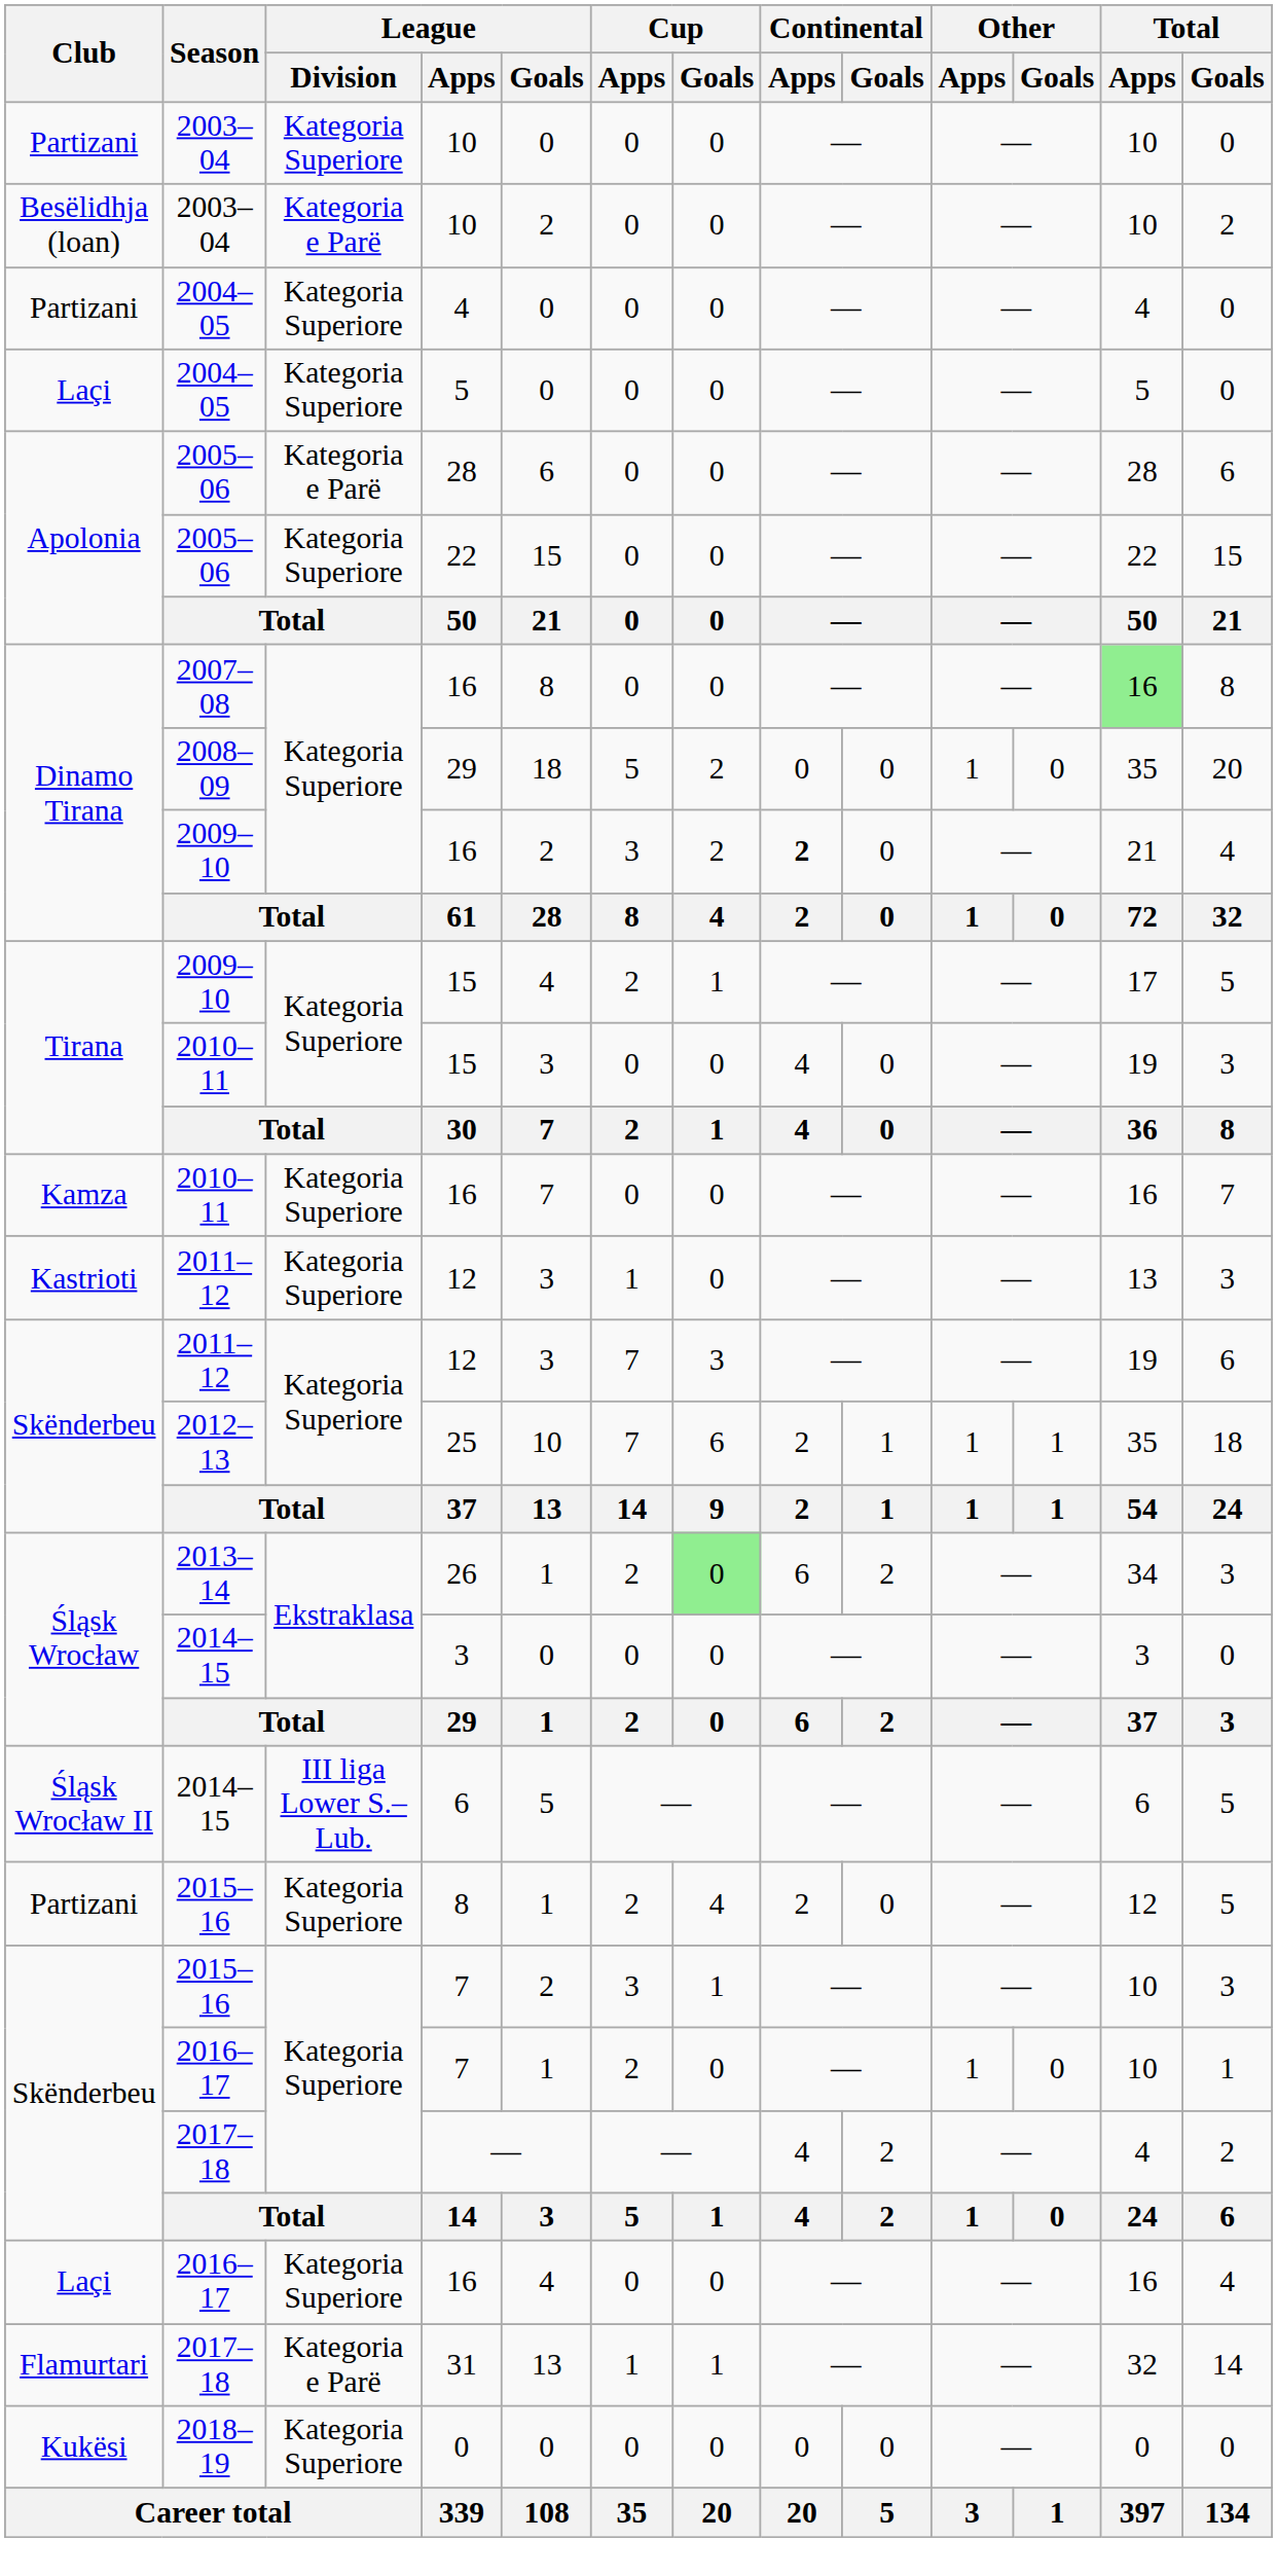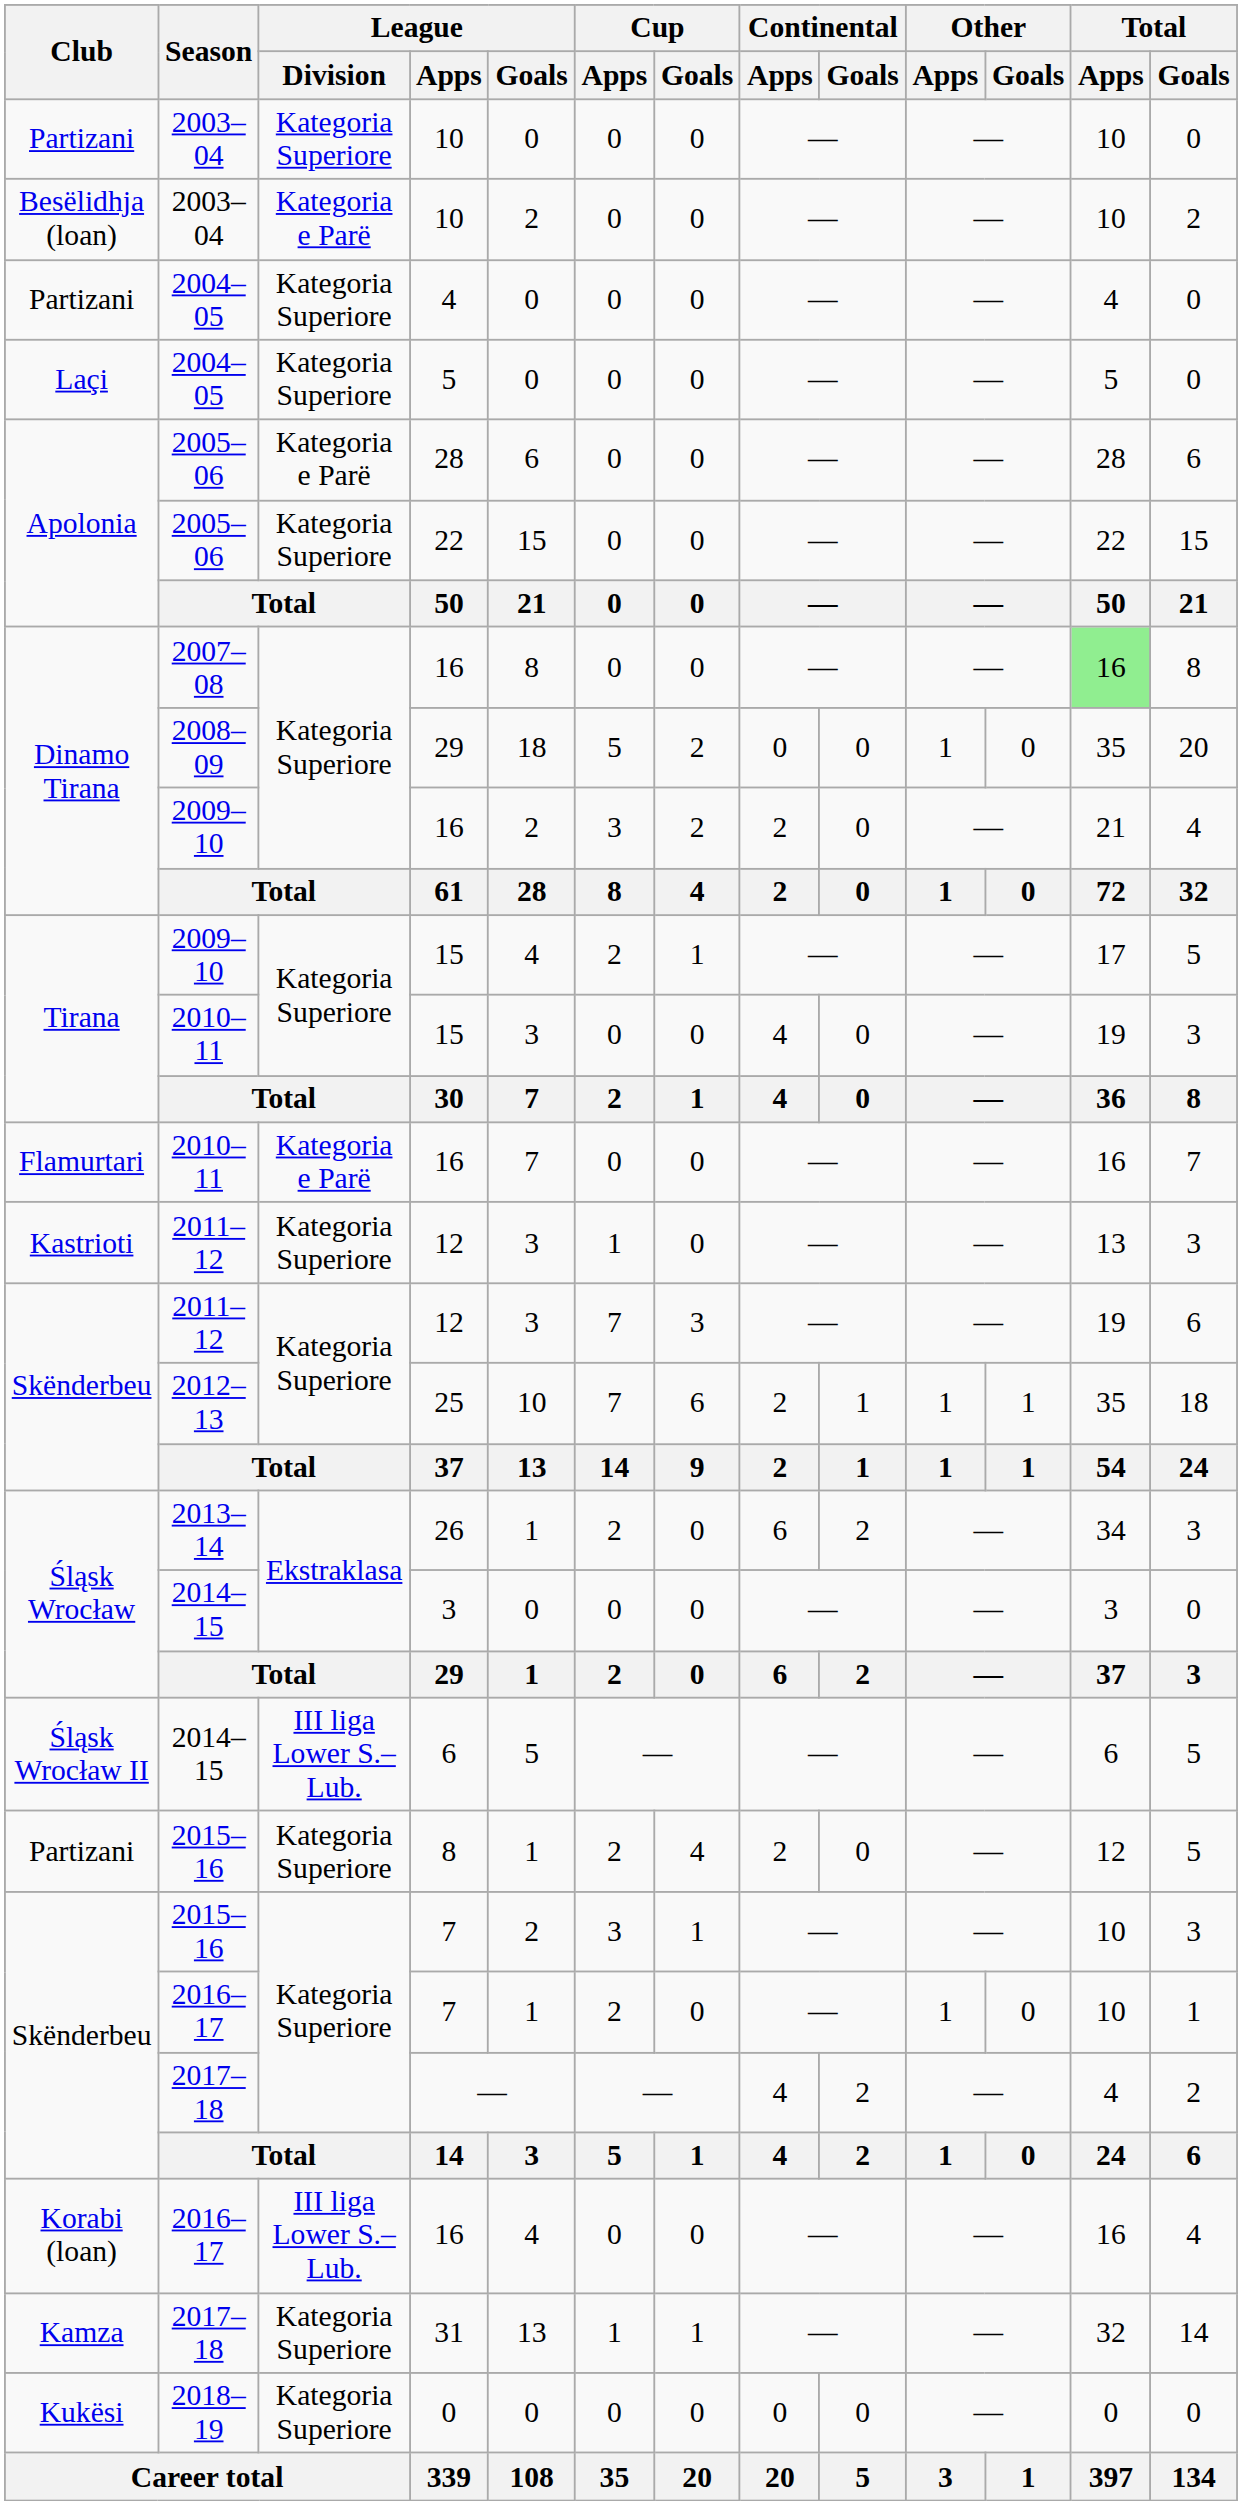 <table class="wikitable" style="text-align:center">
 <tr>
 <th rowspan="2">Club</th>
 <th rowspan="2">Season</th>
 <th colspan="3">League</th>
 <th colspan="2">Cup</th>
 <th colspan="2">Continental</th>
 <th colspan="2">Other</th>
 <th colspan="2">Total</th>
 </tr>
 <tr>
 <th>Division</th>
 <th>Apps</th>
 <th>Goals</th>
 <th>Apps</th>
 <th>Goals</th>
 <th>Apps</th>
 <th>Goals</th>
 <th>Apps</th>
 <th>Goals</th>
 <th>Apps</th>
 <th>Goals</th>
 </tr>
 <tr>
 <td><a href='#'>Partizani</a></td>
 <td><a href='#'>2003–04</a></td>
 <td><a href='#'>Kategoria Superiore</a></td>
 <td>10</td>
 <td>0</td>
 <td>0</td>
 <td>0</td>
 <td colspan="2">—</td>
 <td colspan="2">—</td>
 <td>10</td>
 <td>0</td>
 </tr>
 <tr>
 <td><a href='#'>Besëlidhja</a> (loan)</td>
 <td>2003–04</td>
 <td><a href='#'>Kategoria e Parë</a></td>
 <td>10</td>
 <td>2</td>
 <td>0</td>
 <td>0</td>
 <td colspan="2">—</td>
 <td colspan="2">—</td>
 <td>10</td>
 <td>2</td>
 </tr>
 <tr>
 <td>Partizani</td>
 <td><a href='#'>2004–05</a></td>
 <td>Kategoria Superiore</td>
 <td>4</td>
 <td>0</td>
 <td>0</td>
 <td>0</td>
 <td colspan="2">—</td>
 <td colspan="2">—</td>
 <td>4</td>
 <td>0</td>
 </tr>
 <tr>
 <td><a href='#'>Laçi</a></td>
 <td><a href='#'>2004–05</a></td>
 <td>Kategoria Superiore</td>
 <td>5</td>
 <td>0</td>
 <td>0</td>
 <td>0</td>
 <td colspan="2">—</td>
 <td colspan="2">—</td>
 <td>5</td>
 <td>0</td>
 </tr>
 <tr>
 <td rowspan="3"><a href='#'>Apolonia</a></td>
 <td><a href='#'>2005–06</a></td>
 <td>Kategoria e Parë</td>
 <td>28</td>
 <td>6</td>
 <td>0</td>
 <td>0</td>
 <td colspan="2">—</td>
 <td colspan="2">—</td>
 <td>28</td>
 <td>6</td>
 </tr>
 <tr>
 <td><a href='#'>2005–06</a></td>
 <td>Kategoria Superiore</td>
 <td>22</td>
 <td>15</td>
 <td>0</td>
 <td>0</td>
 <td colspan="2">—</td>
 <td colspan="2">—</td>
 <td>22</td>
 <td>15</td>
 </tr>
 <tr>
 <th colspan="2">Total</th>
 <th>50</th>
 <th>21</th>
 <th>0</th>
 <th>0</th>
 <th colspan="2">—</th>
 <th colspan="2">—</th>
 <th>50</th>
 <th>21</th>
 </tr>
 <tr>
 <td rowspan="4"><a href='#'>Dinamo Tirana</a></td>
 <td><a href='#'>2007–08</a></td>
 <td rowspan="3">Kategoria Superiore</td>
 <td>16</td>
 <td>8</td>
 <td>0</td>
 <td>0</td>
 <td colspan="2">—</td>
 <td colspan="2">—</td>
 <td style="background: lightgreen;">16</td>
 <td>8</td>
 </tr>
 <tr>
 <td><a href='#'>2008–09</a></td>
 <td>29</td>
 <td>18</td>
 <td>5</td>
 <td>2</td>
 <td>0</td>
 <td>0</td>
 <td>1</td>
 <td>0</td>
 <td>35</td>
 <td>20</td>
 </tr>
 <tr>
 <td><a href='#'>2009–10</a></td>
 <td>16</td>
 <td>2</td>
 <td>3</td>
 <td>2</td>
-<td><strong>2</strong></td>
+<td>2</td>
 <td>0</td>
 <td colspan="2">—</td>
 <td>21</td>
 <td>4</td>
 </tr>
 <tr>
 <th colspan="2">Total</th>
 <th>61</th>
 <th>28</th>
 <th>8</th>
 <th>4</th>
 <th>2</th>
 <th>0</th>
 <th>1</th>
 <th>0</th>
 <th>72</th>
 <th>32</th>
 </tr>
 <tr>
 <td rowspan="3"><a href='#'>Tirana</a></td>
 <td><a href='#'>2009–10</a></td>
 <td rowspan="2">Kategoria Superiore</td>
 <td>15</td>
 <td>4</td>
 <td>2</td>
 <td>1</td>
 <td colspan="2">—</td>
 <td colspan="2">—</td>
 <td>17</td>
 <td>5</td>
 </tr>
 <tr>
 <td><a href='#'>2010–11</a></td>
 <td>15</td>
 <td>3</td>
 <td>0</td>
 <td>0</td>
 <td>4</td>
 <td>0</td>
 <td colspan="2">—</td>
 <td>19</td>
 <td>3</td>
 </tr>
 <tr>
 <th colspan="2">Total</th>
 <th>30</th>
 <th>7</th>
 <th>2</th>
 <th>1</th>
 <th>4</th>
 <th>0</th>
 <th colspan="2">—</th>
 <th>36</th>
 <th>8</th>
 </tr>
 <tr>
-<td><a href='#'>Kamza</a></td>
+<td><a href='#'>Flamurtari</a></td>
 <td><a href='#'>2010–11</a></td>
-<td>Kategoria Superiore</td>
+<td><a href='#'>Kategoria e Parë</a></td>
 <td>16</td>
 <td>7</td>
 <td>0</td>
 <td>0</td>
 <td colspan="2">—</td>
 <td colspan="2">—</td>
 <td>16</td>
 <td>7</td>
 </tr>
 <tr>
 <td><a href='#'>Kastrioti</a></td>
 <td><a href='#'>2011–12</a></td>
 <td>Kategoria Superiore</td>
 <td>12</td>
 <td>3</td>
 <td>1</td>
 <td>0</td>
 <td colspan="2">—</td>
 <td colspan="2">—</td>
 <td>13</td>
 <td>3</td>
 </tr>
 <tr>
 <td rowspan="3"><a href='#'>Skënderbeu</a></td>
 <td><a href='#'>2011–12</a></td>
 <td rowspan="2">Kategoria Superiore</td>
 <td>12</td>
 <td>3</td>
 <td>7</td>
 <td>3</td>
 <td colspan="2">—</td>
 <td colspan="2">—</td>
 <td>19</td>
 <td>6</td>
 </tr>
 <tr>
 <td><a href='#'>2012–13</a></td>
 <td>25</td>
 <td>10</td>
 <td>7</td>
 <td>6</td>
 <td>2</td>
 <td>1</td>
 <td>1</td>
 <td>1</td>
 <td>35</td>
 <td>18</td>
 </tr>
 <tr>
 <th colspan="2">Total</th>
 <th>37</th>
 <th>13</th>
 <th>14</th>
 <th>9</th>
 <th>2</th>
 <th>1</th>
 <th>1</th>
 <th>1</th>
 <th>54</th>
 <th>24</th>
 </tr>
 <tr>
 <td rowspan="3"><a href='#'>Śląsk Wrocław</a></td>
 <td><a href='#'>2013–14</a></td>
 <td rowspan="2"><a href='#'>Ekstraklasa</a></td>
 <td>26</td>
 <td>1</td>
 <td>2</td>
-<td style="background: lightgreen;">0</td>
+<td>0</td>
 <td>6</td>
 <td>2</td>
 <td colspan="2">—</td>
 <td>34</td>
 <td>3</td>
 </tr>
 <tr>
 <td><a href='#'>2014–15</a></td>
 <td>3</td>
 <td>0</td>
 <td>0</td>
 <td>0</td>
 <td colspan="2">—</td>
 <td colspan="2">—</td>
 <td>3</td>
 <td>0</td>
 </tr>
 <tr>
 <th colspan="2">Total</th>
 <th>29</th>
 <th>1</th>
 <th>2</th>
 <th>0</th>
 <th>6</th>
 <th>2</th>
 <th colspan="2">—</th>
 <th>37</th>
 <th>3</th>
 </tr>
 <tr>
 <td><a href='#'>Śląsk Wrocław II</a></td>
 <td>2014–15</td>
 <td><a href='#'>III liga Lower S.–Lub.</a></td>
 <td>6</td>
 <td>5</td>
 <td colspan="2">—</td>
 <td colspan="2">—</td>
 <td colspan="2">—</td>
 <td>6</td>
 <td>5</td>
 </tr>
 <tr>
 <td>Partizani</td>
 <td><a href='#'>2015–16</a></td>
 <td>Kategoria Superiore</td>
 <td>8</td>
 <td>1</td>
 <td>2</td>
 <td>4</td>
 <td>2</td>
 <td>0</td>
 <td colspan="2">—</td>
 <td>12</td>
 <td>5</td>
 </tr>
 <tr>
 <td rowspan="4">Skënderbeu</td>
 <td><a href='#'>2015–16</a></td>
 <td rowspan="3">Kategoria Superiore</td>
 <td>7</td>
 <td>2</td>
 <td>3</td>
 <td>1</td>
 <td colspan="2">—</td>
 <td colspan="2">—</td>
 <td>10</td>
 <td>3</td>
 </tr>
 <tr>
 <td><a href='#'>2016–17</a></td>
 <td>7</td>
 <td>1</td>
 <td>2</td>
 <td>0</td>
 <td colspan="2">—</td>
 <td>1</td>
 <td>0</td>
 <td>10</td>
 <td>1</td>
 </tr>
 <tr>
 <td><a href='#'>2017–18</a></td>
 <td colspan="2">—</td>
 <td colspan="2">—</td>
 <td>4</td>
 <td>2</td>
 <td colspan="2">—</td>
 <td>4</td>
 <td>2</td>
 </tr>
 <tr>
 <th colspan="2">Total</th>
 <th>14</th>
 <th>3</th>
 <th>5</th>
 <th>1</th>
 <th>4</th>
 <th>2</th>
 <th>1</th>
 <th>0</th>
 <th>24</th>
 <th>6</th>
 </tr>
 <tr>
-<td><a href='#'>Laçi</a></td>
+<td><a href='#'>Korabi</a> (loan)</td>
 <td><a href='#'>2016–17</a></td>
-<td>Kategoria Superiore</td>
+<td><a href='#'>III liga Lower S.–Lub.</a></td>
 <td>16</td>
 <td>4</td>
 <td>0</td>
 <td>0</td>
 <td colspan="2">—</td>
 <td colspan="2">—</td>
 <td>16</td>
 <td>4</td>
 </tr>
 <tr>
-<td><a href='#'>Flamurtari</a></td>
+<td><a href='#'>Kamza</a></td>
 <td><a href='#'>2017–18</a></td>
-<td>Kategoria e Parë</td>
+<td>Kategoria Superiore</td>
 <td>31</td>
 <td>13</td>
 <td>1</td>
 <td>1</td>
 <td colspan="2">—</td>
 <td colspan="2">—</td>
 <td>32</td>
 <td>14</td>
 </tr>
 <tr>
 <td><a href='#'>Kukësi</a></td>
 <td><a href='#'>2018–19</a></td>
 <td>Kategoria Superiore</td>
 <td>0</td>
 <td>0</td>
 <td>0</td>
 <td>0</td>
 <td>0</td>
 <td>0</td>
 <td colspan="2">—</td>
 <td>0</td>
 <td>0</td>
 </tr>
 <tr>
 <th colspan="3">Career total</th>
 <th>339</th>
 <th>108</th>
 <th>35</th>
 <th>20</th>
 <th>20</th>
 <th>5</th>
 <th>3</th>
 <th>1</th>
 <th>397</th>
 <th>134</th>
 </tr>
 </table>
